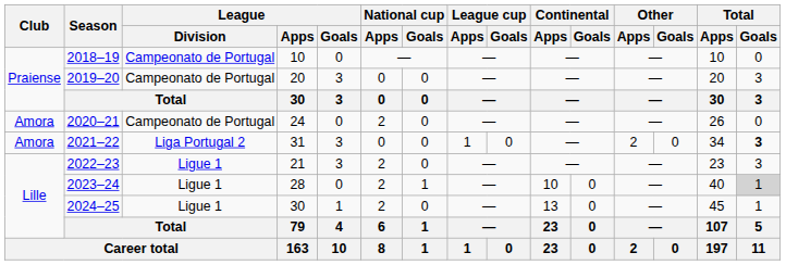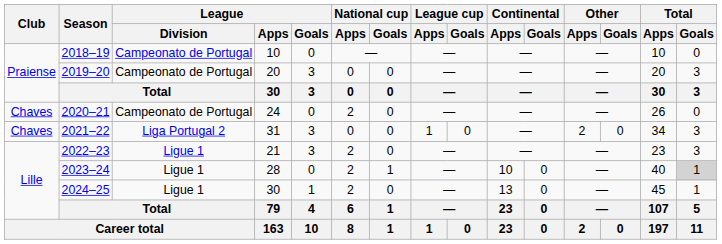 <table class="wikitable" style="text-align: center;">
 <tr>
 <th rowspan="2">Club</th>
 <th rowspan="2">Season</th>
 <th colspan="3">League</th>
 <th colspan="2">National cup</th>
 <th colspan="2">League cup</th>
 <th colspan="2">Continental</th>
 <th colspan="2">Other</th>
 <th colspan="2">Total</th>
 </tr>
 <tr>
 <th>Division</th>
 <th>Apps</th>
 <th>Goals</th>
 <th>Apps</th>
 <th>Goals</th>
 <th>Apps</th>
 <th>Goals</th>
 <th>Apps</th>
 <th>Goals</th>
 <th>Apps</th>
 <th>Goals</th>
 <th>Apps</th>
 <th>Goals</th>
 </tr>
 <tr>
 <td rowspan="3"><a href='#'>Praiense</a></td>
 <td><a href='#'>2018–19</a></td>
 <td><a href='#'>Campeonato de Portugal</a></td>
 <td>10</td>
 <td>0</td>
 <td colspan="2">—</td>
 <td colspan="2">—</td>
 <td colspan="2">—</td>
 <td colspan="2">—</td>
 <td>10</td>
 <td>0</td>
 </tr>
 <tr>
 <td><a href='#'>2019–20</a></td>
 <td>Campeonato de Portugal</td>
 <td>20</td>
 <td>3</td>
 <td>0</td>
 <td>0</td>
 <td colspan="2">—</td>
 <td colspan="2">—</td>
 <td colspan="2">—</td>
 <td>20</td>
 <td>3</td>
 </tr>
 <tr>
 <th colspan="2">Total</th>
 <th>30</th>
 <th>3</th>
 <th>0</th>
 <th>0</th>
 <th colspan="2">—</th>
 <th colspan="2">—</th>
 <th colspan="2">—</th>
 <th>30</th>
 <th>3</th>
 </tr>
 <tr>
-<td><a href='#'>Amora</a></td>
+<td><a href='#'>Chaves</a></td>
 <td><a href='#'>2020–21</a></td>
 <td>Campeonato de Portugal</td>
 <td>24</td>
 <td>0</td>
 <td>2</td>
 <td>0</td>
 <td colspan="2">—</td>
 <td colspan="2">—</td>
 <td colspan="2">—</td>
 <td>26</td>
 <td>0</td>
 </tr>
 <tr>
-<td><a href='#'>Amora</a></td>
+<td><a href='#'>Chaves</a></td>
 <td><a href='#'>2021–22</a></td>
 <td><a href='#'>Liga Portugal 2</a></td>
 <td>31</td>
 <td>3</td>
 <td>0</td>
 <td>0</td>
 <td>1</td>
 <td>0</td>
 <td colspan="2">—</td>
 <td>2</td>
 <td>0</td>
 <td>34</td>
-<td><strong>3</strong></td>
+<td>3</td>
 </tr>
 <tr>
 <td rowspan="4"><a href='#'>Lille</a></td>
 <td><a href='#'>2022–23</a></td>
 <td><a href='#'>Ligue 1</a></td>
 <td>21</td>
 <td>3</td>
 <td>2</td>
 <td>0</td>
 <td colspan="2">—</td>
 <td colspan="2">—</td>
 <td colspan="2">—</td>
 <td>23</td>
 <td>3</td>
 </tr>
 <tr>
 <td><a href='#'>2023–24</a></td>
 <td>Ligue 1</td>
 <td>28</td>
 <td>0</td>
 <td>2</td>
 <td>1</td>
 <td colspan="2">—</td>
 <td>10</td>
 <td>0</td>
 <td colspan="2">—</td>
 <td>40</td>
 <td style="background: lightgrey;">1</td>
 </tr>
 <tr>
 <td><a href='#'>2024–25</a></td>
 <td>Ligue 1</td>
 <td>30</td>
 <td>1</td>
 <td>2</td>
 <td>0</td>
 <td colspan="2">—</td>
 <td>13</td>
 <td>0</td>
 <td colspan="2">—</td>
 <td>45</td>
 <td>1</td>
 </tr>
 <tr>
 <th colspan="2">Total</th>
 <th>79</th>
 <th>4</th>
 <th>6</th>
 <th>1</th>
 <th colspan="2">—</th>
 <th>23</th>
 <th>0</th>
 <th colspan="2">—</th>
 <th>107</th>
 <th>5</th>
 </tr>
 <tr>
 <th colspan="3">Career total</th>
 <th>163</th>
 <th>10</th>
 <th>8</th>
 <th>1</th>
 <th>1</th>
 <th>0</th>
 <th>23</th>
 <th>0</th>
 <th>2</th>
 <th>0</th>
 <th>197</th>
 <th>11</th>
 </tr>
 </table>
